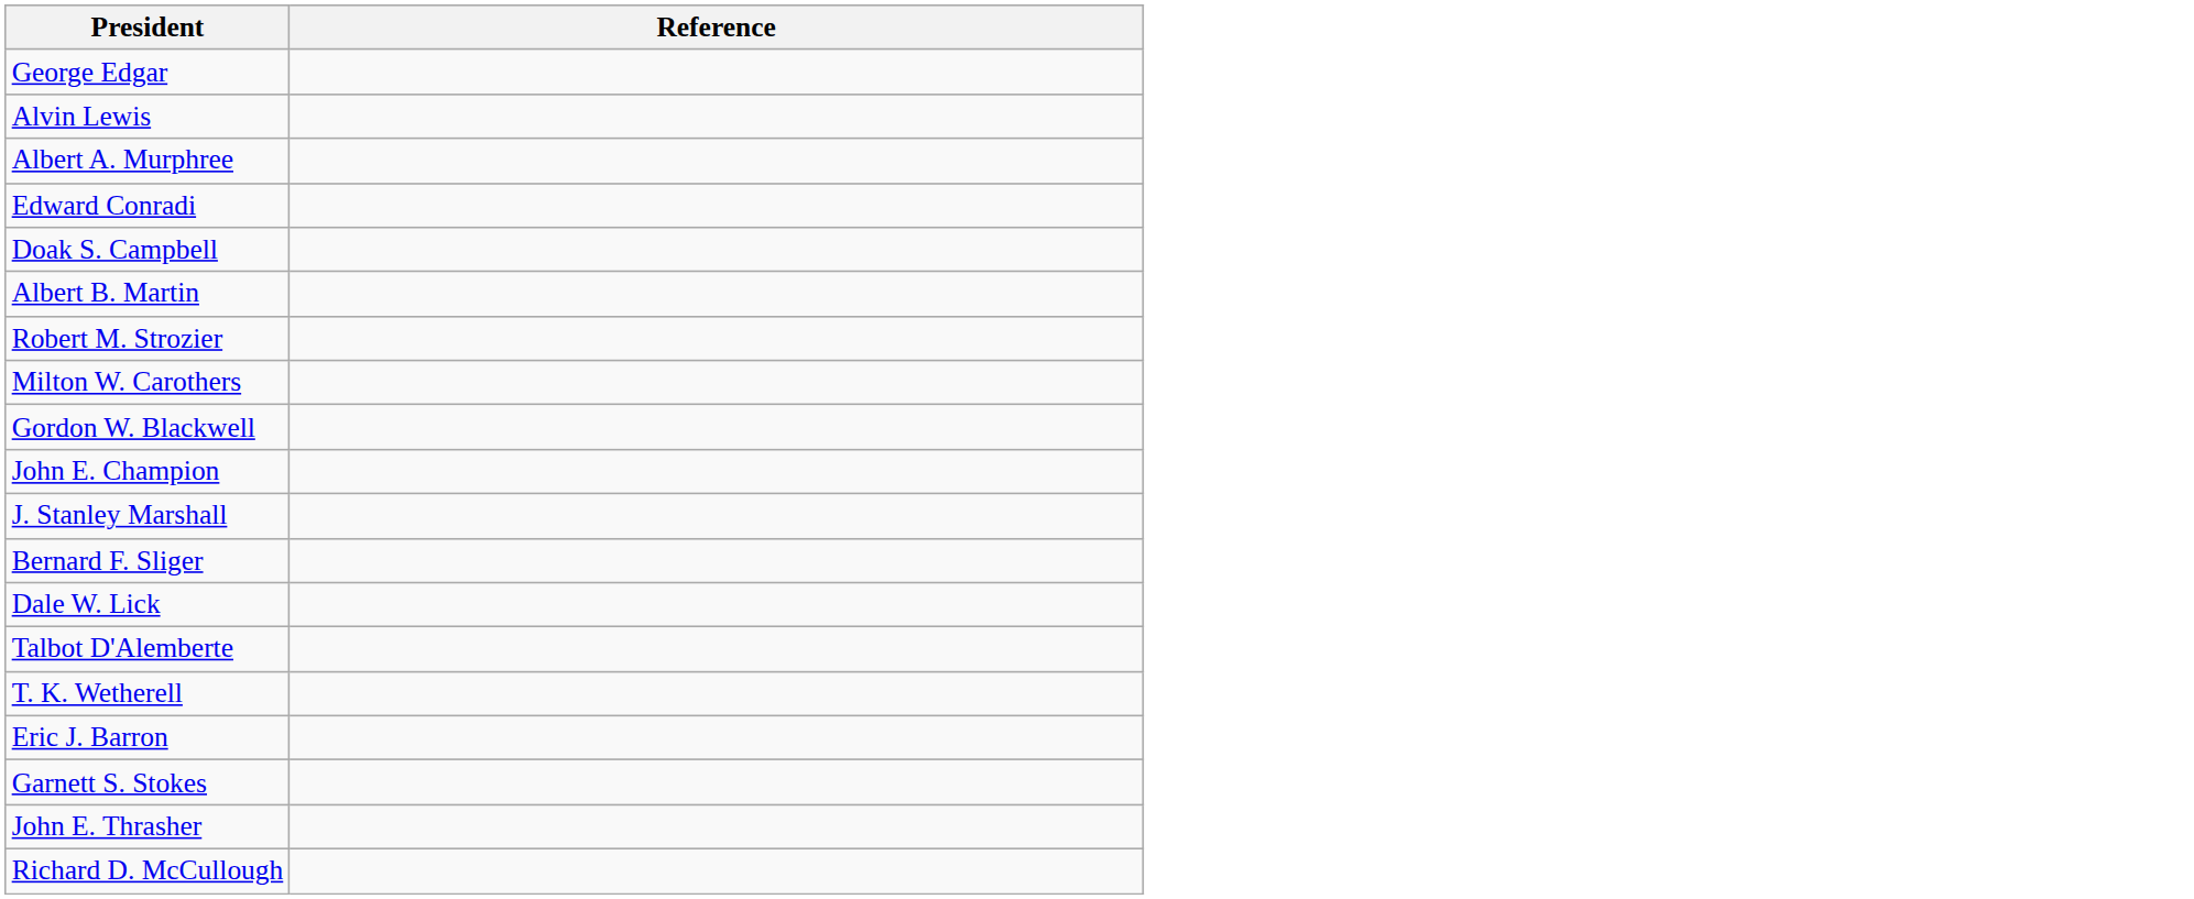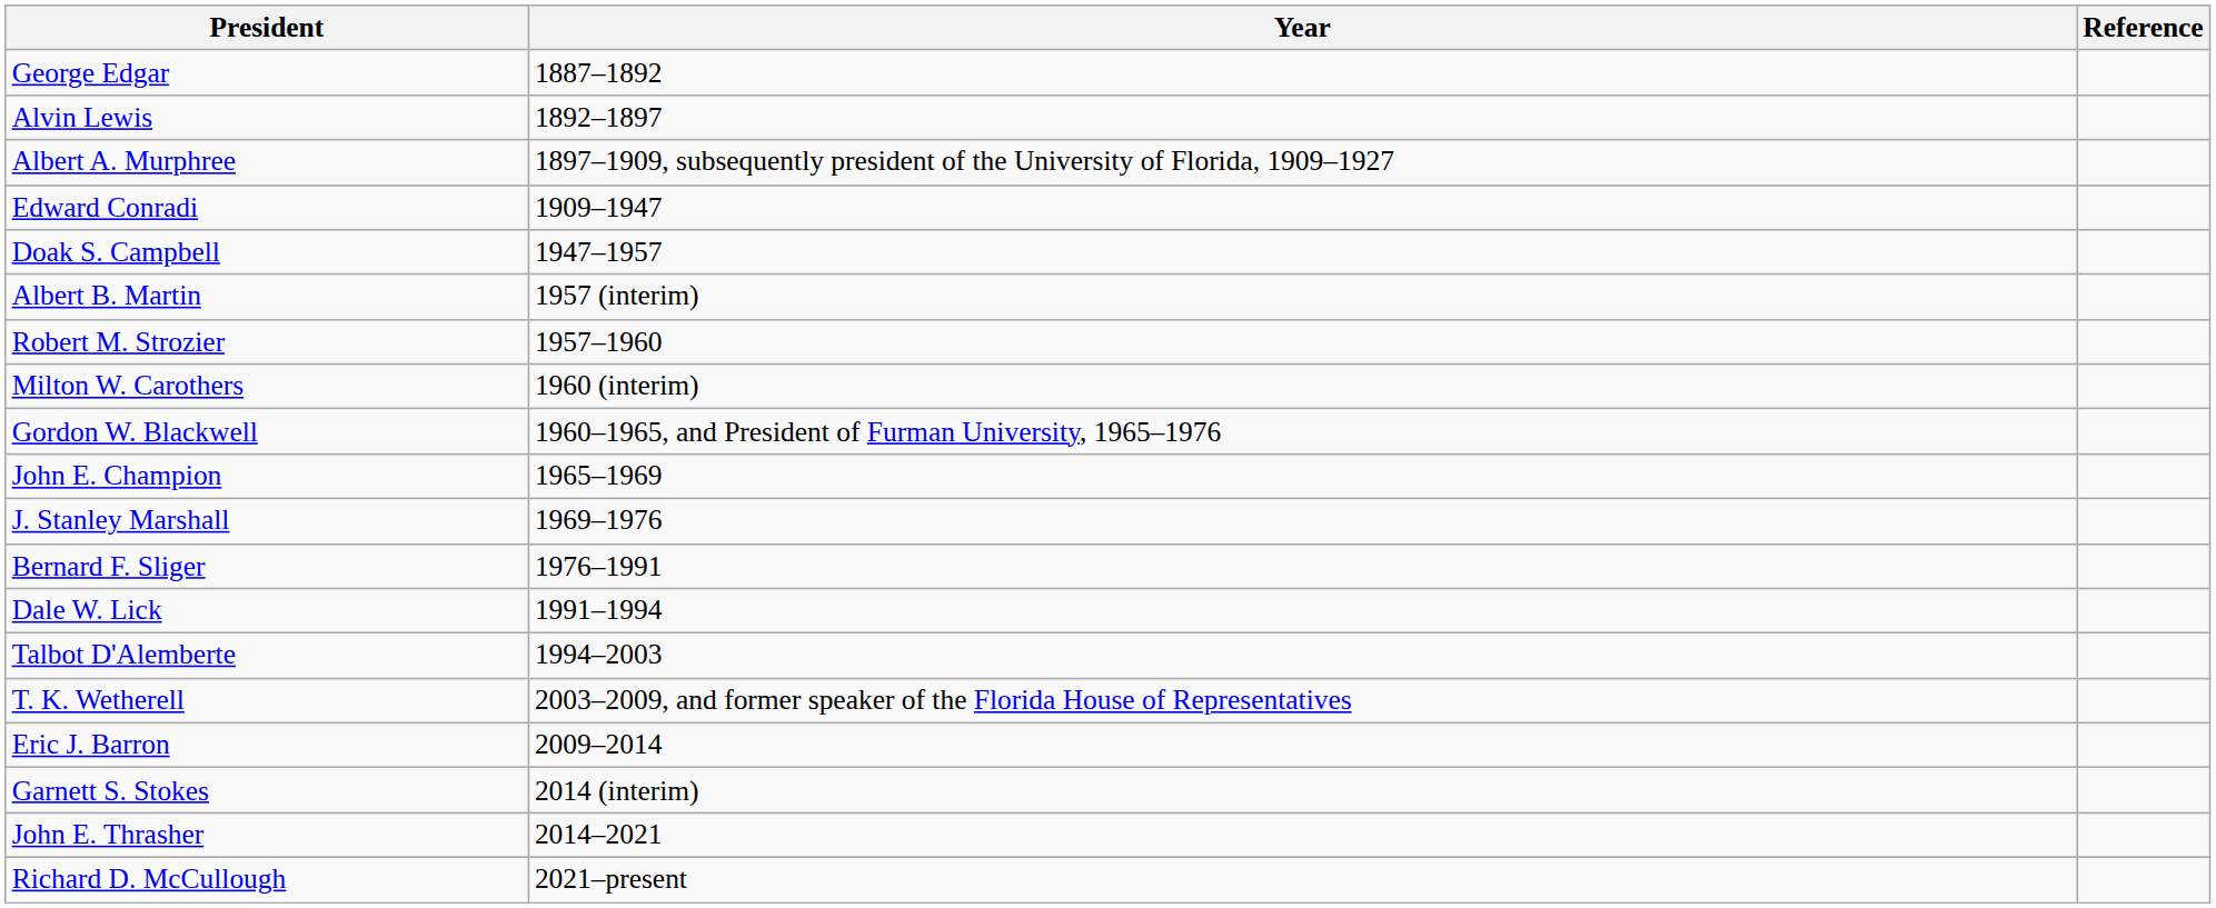 <table class="wikitable vertical-align-top">
 <tr>
 <th style="width:25%;">President</th>
+<th style="width:75%;">Year</th>
 <th style="width:*;" class="unsortable">Reference</th>
 </tr>
 <tr>
 <td><a href='#'>George Edgar</a></td>
+<td>1887–1892</td>
 <td></td>
 </tr>
 <tr>
 <td><a href='#'>Alvin Lewis</a></td>
+<td>1892–1897</td>
 <td></td>
 </tr>
 <tr>
 <td><a href='#'>Albert A. Murphree</a></td>
+<td>1897–1909, subsequently president of the University of Florida, 1909–1927</td>
 <td></td>
 </tr>
 <tr>
 <td><a href='#'>Edward Conradi</a></td>
+<td>1909–1947</td>
 <td></td>
 </tr>
 <tr>
 <td><a href='#'>Doak S. Campbell</a></td>
+<td>1947–1957</td>
 <td></td>
 </tr>
 <tr>
 <td><a href='#'>Albert B. Martin</a></td>
+<td>1957 (interim)</td>
 <td></td>
 </tr>
 <tr>
 <td><a href='#'>Robert M. Strozier</a></td>
+<td>1957–1960</td>
 <td></td>
 </tr>
 <tr>
 <td><a href='#'>Milton W. Carothers</a></td>
+<td>1960 (interim)</td>
 <td></td>
 </tr>
 <tr>
 <td><a href='#'>Gordon W. Blackwell</a></td>
+<td>1960–1965, and President of <a href='#'>Furman University</a>, 1965–1976</td>
 <td></td>
 </tr>
 <tr>
 <td><a href='#'>John E. Champion</a></td>
+<td>1965–1969</td>
 <td></td>
 </tr>
 <tr>
 <td><a href='#'>J. Stanley Marshall</a></td>
+<td>1969–1976</td>
 <td></td>
 </tr>
 <tr>
 <td><a href='#'>Bernard F. Sliger</a></td>
+<td>1976–1991</td>
 <td></td>
 </tr>
 <tr>
 <td><a href='#'>Dale W. Lick</a></td>
+<td>1991–1994</td>
 <td></td>
 </tr>
 <tr>
 <td><a href='#'>Talbot D'Alemberte</a></td>
+<td>1994–2003</td>
 <td></td>
 </tr>
 <tr>
 <td><a href='#'>T. K. Wetherell</a></td>
+<td>2003–2009, and former speaker of the <a href='#'>Florida House of Representatives</a></td>
 <td></td>
 </tr>
 <tr>
 <td><a href='#'>Eric J. Barron</a></td>
+<td>2009–2014</td>
 <td></td>
 </tr>
 <tr>
 <td><a href='#'>Garnett S. Stokes</a></td>
+<td>2014 (interim)</td>
 <td></td>
 </tr>
 <tr>
 <td><a href='#'>John E. Thrasher</a></td>
+<td>2014–2021</td>
 <td></td>
 </tr>
 <tr>
 <td><a href='#'>Richard D. McCullough</a></td>
+<td>2021–present</td>
 <td></td>
 </tr>
 </table>
